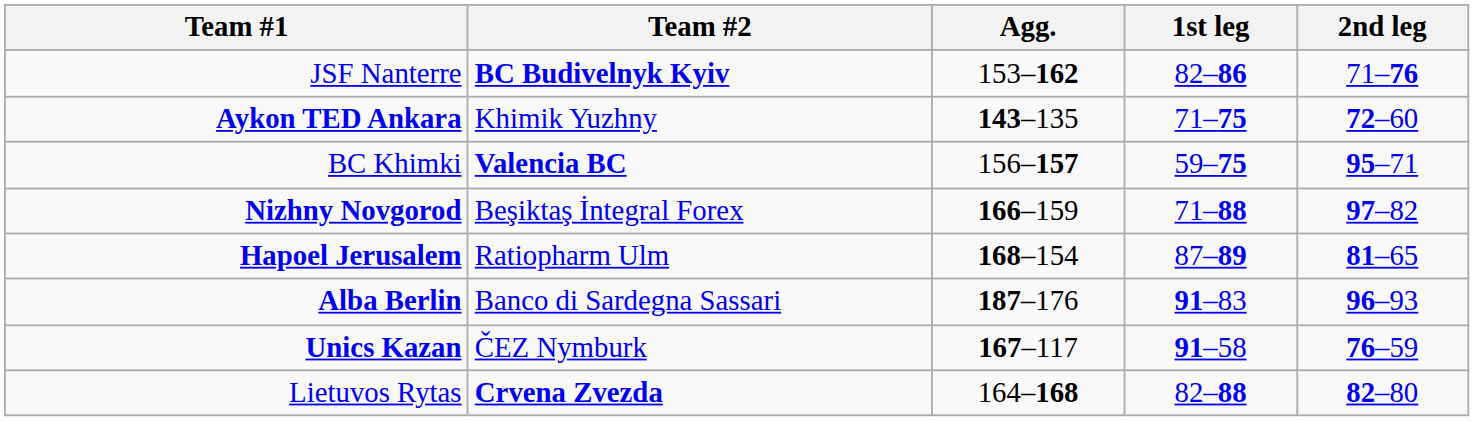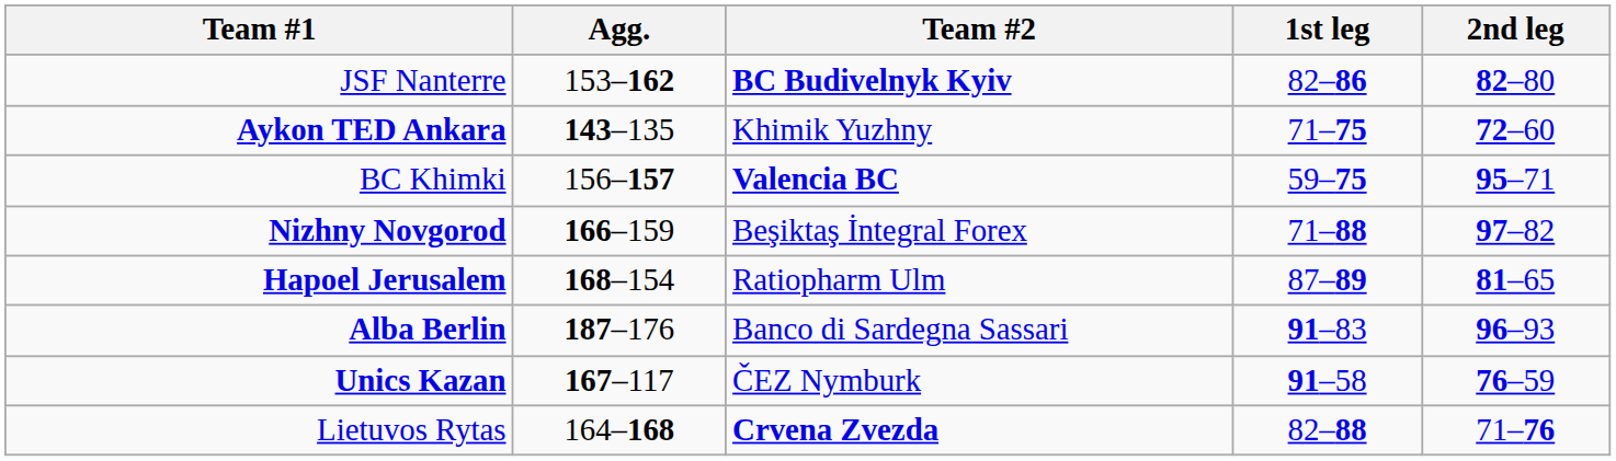 <table class=wikitable style="text-align:center">
 <tr>
 <th width=250>Team #1</th>
+<th width=100>Agg.</th>
 <th width=250>Team #2</th>
-<th width=100>Agg.</th>
 <th width=88>1st leg</th>
 <th width=88>2nd leg</th>
 </tr>
 <tr>
 <td align=right><a href='#'>JSF Nanterre</a> </td>
+<td>153–<strong>162</strong></td>
 <td align=left> <strong><a href='#'>BC Budivelnyk Kyiv</a></strong></td>
-<td>153–<strong>162</strong></td>
 <td><a href='#'>82–<strong>86</strong></a></td>
-<td><a href='#'>71–<strong>76</strong></a></td>
+<td><a href='#'><strong>82</strong>–80</a></td>
 </tr>
 <tr>
 <td align=right><strong><a href='#'>Aykon TED Ankara</a></strong> </td>
+<td><strong>143</strong>–135</td>
 <td align=left> <a href='#'>Khimik Yuzhny</a></td>
-<td><strong>143</strong>–135</td>
 <td><a href='#'>71–<strong>75</strong></a></td>
 <td><a href='#'><strong>72</strong>–60</a></td>
 </tr>
 <tr>
 <td align=right><a href='#'>BC Khimki</a> </td>
+<td>156–<strong>157</strong></td>
 <td align=left> <strong><a href='#'>Valencia BC</a></strong></td>
-<td>156–<strong>157</strong></td>
 <td><a href='#'>59–<strong>75</strong></a></td>
 <td><a href='#'><strong>95</strong>–71</a></td>
 </tr>
 <tr>
 <td align=right><strong><a href='#'>Nizhny Novgorod</a></strong> </td>
+<td><strong>166</strong>–159</td>
 <td align=left> <a href='#'>Beşiktaş İntegral Forex</a></td>
-<td><strong>166</strong>–159</td>
 <td><a href='#'>71–<strong>88</strong></a></td>
 <td><a href='#'><strong>97</strong>–82</a></td>
 </tr>
 <tr>
 <td align=right><strong><a href='#'>Hapoel Jerusalem</a></strong> </td>
+<td><strong>168</strong>–154</td>
 <td align=left> <a href='#'>Ratiopharm Ulm</a></td>
-<td><strong>168</strong>–154</td>
 <td><a href='#'>87–<strong>89</strong></a></td>
 <td><a href='#'><strong>81</strong>–65</a></td>
 </tr>
 <tr>
 <td align=right><strong><a href='#'>Alba Berlin</a></strong> </td>
+<td><strong>187</strong>–176</td>
 <td align=left> <a href='#'>Banco di Sardegna Sassari</a></td>
-<td><strong>187</strong>–176</td>
 <td><a href='#'><strong>91</strong>–83</a></td>
 <td><a href='#'><strong>96</strong>–93</a></td>
 </tr>
 <tr>
 <td align=right><strong><a href='#'>Unics Kazan</a></strong> </td>
+<td><strong>167</strong>–117</td>
 <td align=left> <a href='#'>ČEZ Nymburk</a></td>
-<td><strong>167</strong>–117</td>
 <td><a href='#'><strong>91</strong>–58</a></td>
 <td><a href='#'><strong>76</strong>–59</a></td>
 </tr>
 <tr>
 <td align=right><a href='#'>Lietuvos Rytas</a> </td>
+<td>164–<strong>168</strong></td>
 <td align=left> <strong><a href='#'>Crvena Zvezda</a></strong></td>
-<td>164–<strong>168</strong></td>
 <td><a href='#'>82–<strong>88</strong></a></td>
-<td><a href='#'><strong>82</strong>–80</a></td>
+<td><a href='#'>71–<strong>76</strong></a></td>
 </tr>
 </table>
